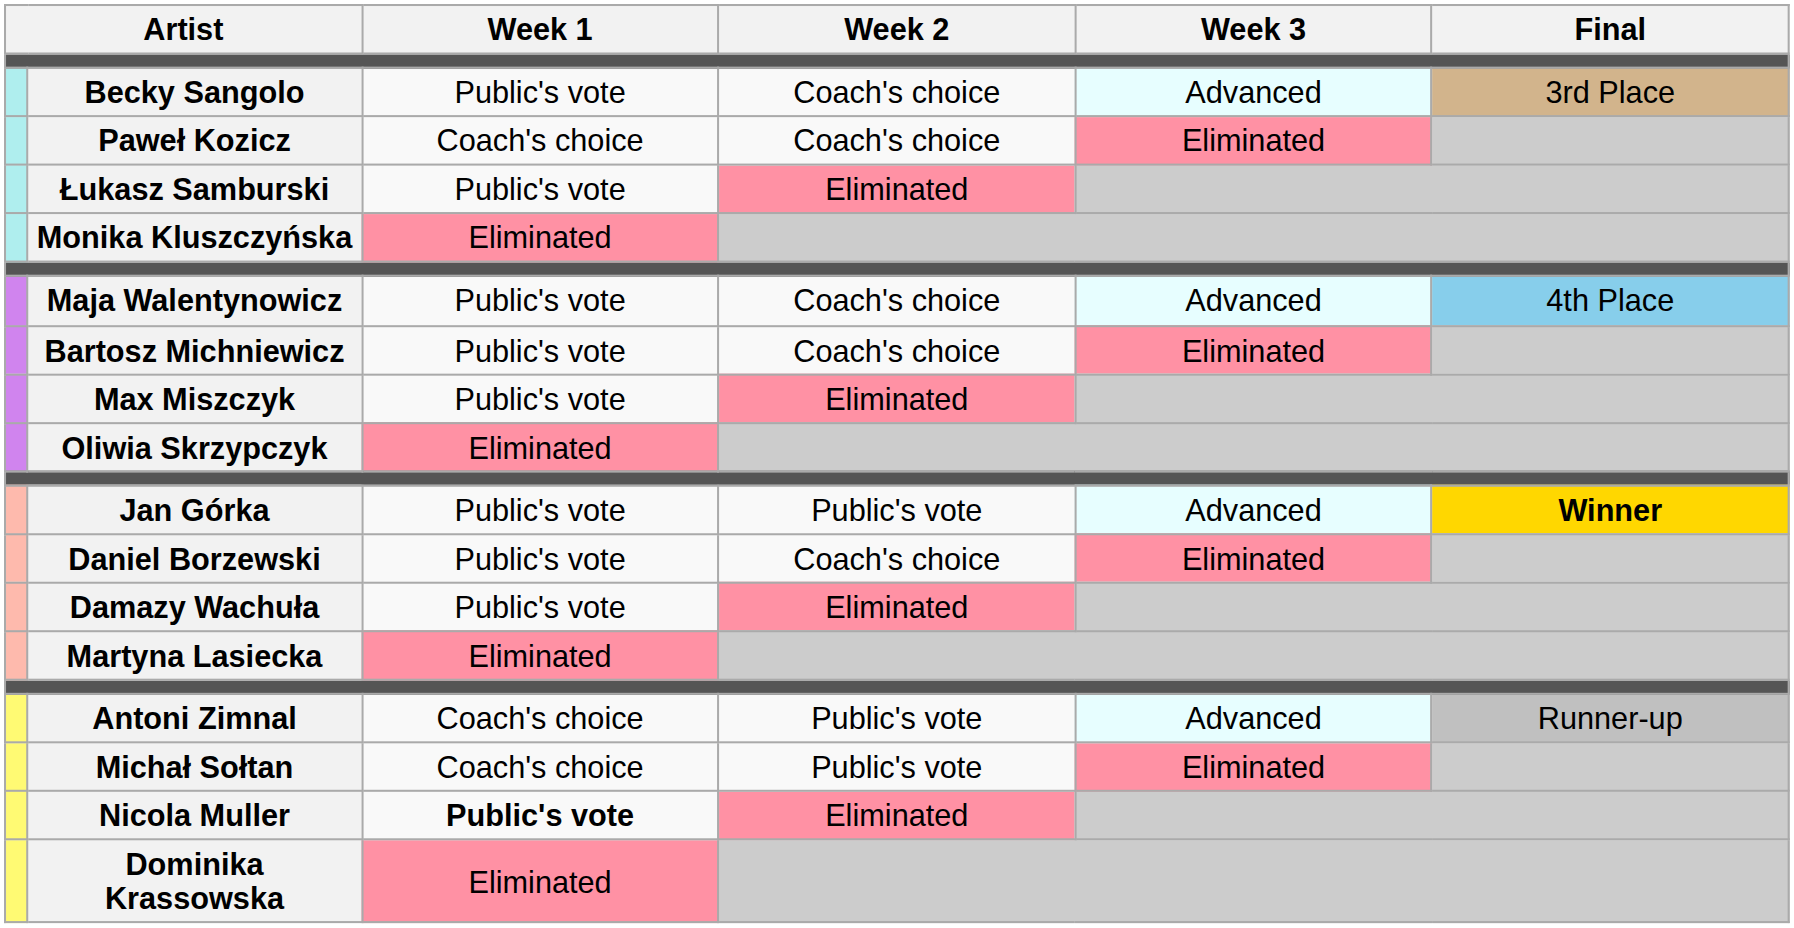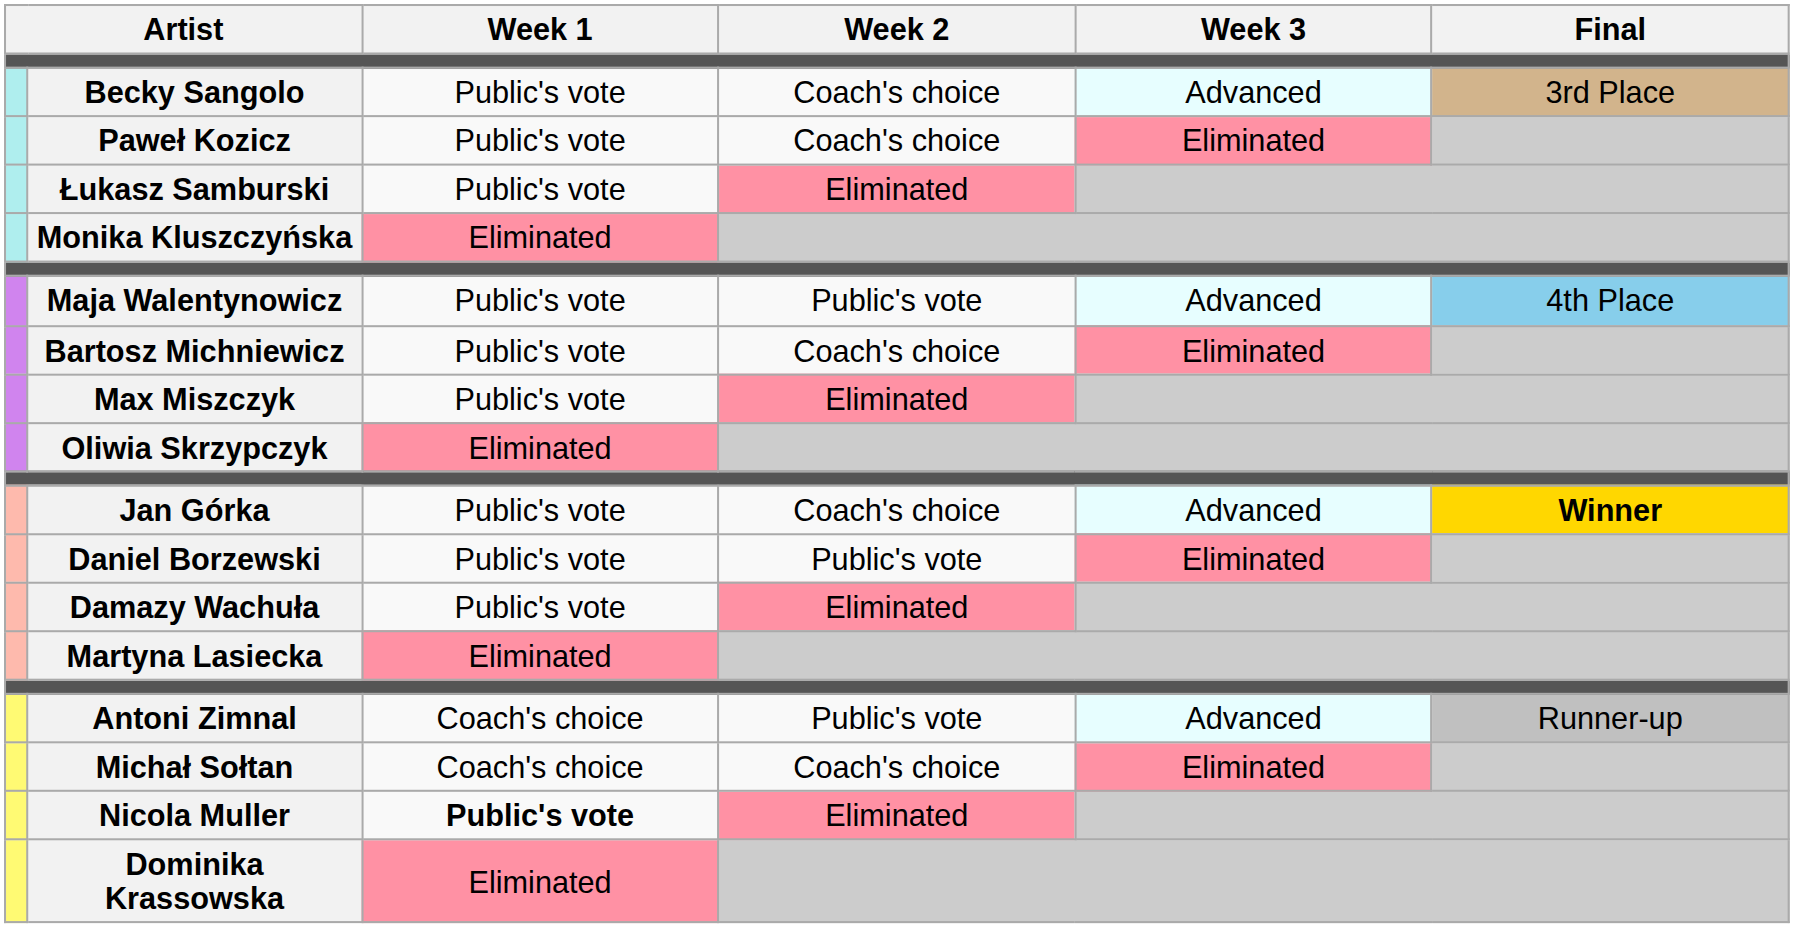 <table class="wikitable" style="font-size:95%; text-align:center; width:100%">
 <tr>
 <th colspan="2" width="16%">Artist</th>
 <th width="16%">Week 1</th>
 <th width="16%">Week 2</th>
 <th width="16%">Week 3</th>
 <th width="16%">Final</th>
 </tr>
 <tr>
 <th colspan="6" style="background:#555"></th>
 </tr>
 <tr>
 <th style="width:01%; background:#afeeee"></th>
 <th width="15%">Becky Sangolo</th>
 <td>Public's vote</td>
 <td>Coach's choice</td>
 <td style="background:#E7FEFF">Advanced</td>
 <td style="background:tan">3rd Place</td>
 </tr>
 <tr>
 <th style="background:#afeeee"></th>
 <th>Paweł Kozicz</th>
-<td>Coach's choice</td>
+<td>Public's vote</td>
 <td>Coach's choice</td>
 <td style="background:#FF91A4">Eliminated</td>
 <td style="background:#ccc"></td>
 </tr>
 <tr>
 <th style="background:#afeeee"></th>
 <th>Łukasz Samburski</th>
 <td>Public's vote</td>
 <td style="background:#FF91A4">Eliminated</td>
 <td colspan="2" style="background:#ccc"></td>
 </tr>
 <tr>
 <th style="background:#afeeee"></th>
 <th>Monika Kluszczyńska</th>
 <td style="background:#FF91A4">Eliminated</td>
 <td colspan="4" style="background:#ccc"></td>
 </tr>
 <tr>
 <th colspan="6" style="background:#555"></th>
 </tr>
 <tr>
 <th style="background:#d084ee"></th>
 <th>Maja Walentynowicz</th>
 <td>Public's vote</td>
-<td>Coach's choice</td>
+<td>Public's vote</td>
 <td style="background:#E7FEFF">Advanced</td>
 <td style="background:skyblue">4th Place</td>
 </tr>
 <tr>
 <th style="background:#d084ee"></th>
 <th>Bartosz Michniewicz</th>
 <td>Public's vote</td>
 <td>Coach's choice</td>
 <td style="background:#FF91A4">Eliminated</td>
 <td style="background:#ccc"></td>
 </tr>
 <tr>
 <th style="background:#d084ee"></th>
 <th>Max Miszczyk</th>
 <td>Public's vote</td>
 <td style="background:#FF91A4">Eliminated</td>
 <td colspan="2" style="background:#ccc"></td>
 </tr>
 <tr>
 <th style="background:#d084ee"></th>
 <th>Oliwia Skrzypczyk</th>
 <td style="background:#FF91A4">Eliminated</td>
 <td colspan="4" style="background:#ccc"></td>
 </tr>
 <tr>
 <th colspan="6" style="background:#555"></th>
 </tr>
 <tr>
 <th style="background:#febaad"></th>
 <th>Jan Górka</th>
 <td>Public's vote</td>
-<td>Public's vote</td>
+<td>Coach's choice</td>
 <td style="background:#E7FEFF">Advanced</td>
 <td style="background:gold"><strong>Winner</strong></td>
 </tr>
 <tr>
 <th style="background:#febaad"></th>
 <th>Daniel Borzewski</th>
 <td>Public's vote</td>
-<td>Coach's choice</td>
+<td>Public's vote</td>
 <td style="background:#FF91A4">Eliminated</td>
 <td style="background:#ccc"></td>
 </tr>
 <tr>
 <th style="background:#febaad"></th>
 <th>Damazy Wachuła</th>
 <td>Public's vote</td>
 <td style="background:#FF91A4">Eliminated</td>
 <td colspan="2" style="background:#ccc"></td>
 </tr>
 <tr>
 <th style="background:#febaad"></th>
 <th>Martyna Lasiecka</th>
 <td style="background:#FF91A4">Eliminated</td>
 <td colspan="4" style="background:#ccc"></td>
 </tr>
 <tr>
 <th colspan="6" style="background:#555"></th>
 </tr>
 <tr>
 <th style="background:#fffa73"></th>
 <th>Antoni Zimnal</th>
 <td>Coach's choice</td>
 <td>Public's vote</td>
 <td style="background:#E7FEFF">Advanced</td>
 <td style="background:silver">Runner-up</td>
 </tr>
 <tr>
 <th style="background:#fffa73"></th>
 <th>Michał Sołtan</th>
 <td>Coach's choice</td>
-<td>Public's vote</td>
+<td>Coach's choice</td>
 <td style="background:#FF91A4">Eliminated</td>
 <td style="background:#ccc"></td>
 </tr>
 <tr>
 <th style="background:#fffa73"></th>
 <th>Nicola Muller</th>
 <td><strong>Public's vote</strong></td>
 <td style="background:#FF91A4">Eliminated</td>
 <td colspan="2" style="background:#ccc"></td>
 </tr>
 <tr>
 <th style="background:#fffa73"></th>
 <th>Dominika Krassowska</th>
 <td style="background:#FF91A4">Eliminated</td>
 <td colspan="4" style="background:#ccc"></td>
 </tr>
 </table>
